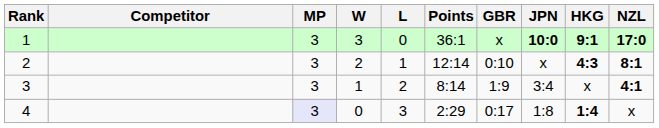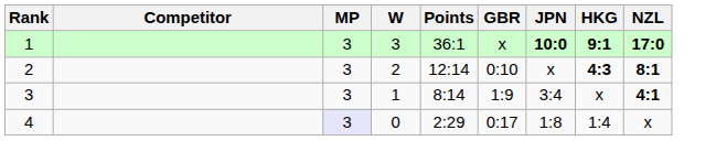 <table class="wikitable" style="text-align:center">
 <tr>
 <th>Rank</th>
 <th style="width:16em">Competitor</th>
 <th style="width:2.5em">MP</th>
 <th style="width:2.5em">W</th>
-<th style="width:2.5em">L</th>
 <th>Points</th>
 <th style="width:2.5em">GBR</th>
 <th style="width:2.5em">JPN</th>
 <th style="width:2.5em">HKG</th>
 <th style="width:2.5em">NZL</th>
 </tr>
 <tr style="background:#cfc;">
 <td>1</td>
 <td style="text-align:left"></td>
 <td>3</td>
 <td>3</td>
-<td>0</td>
 <td>36:1</td>
 <td>x</td>
 <td><strong>10:0</strong></td>
 <td><strong>9:1</strong></td>
 <td><strong>17:0</strong></td>
 </tr>
 <tr>
 <td>2</td>
 <td style="text-align:left"></td>
 <td>3</td>
 <td>2</td>
-<td>1</td>
 <td>12:14</td>
 <td>0:10</td>
 <td>x</td>
 <td><strong>4:3</strong></td>
 <td><strong>8:1</strong></td>
 </tr>
 <tr>
 <td>3</td>
 <td style="text-align:left"></td>
 <td>3</td>
 <td>1</td>
-<td>2</td>
 <td>8:14</td>
 <td>1:9</td>
 <td>3:4</td>
 <td>x</td>
 <td><strong>4:1</strong></td>
 </tr>
 <tr>
 <td>4</td>
 <td style="text-align:left"></td>
 <td style="background: lavender;">3</td>
 <td>0</td>
-<td>3</td>
 <td>2:29</td>
 <td>0:17</td>
 <td>1:8</td>
-<td><strong>1:4</strong></td>
+<td>1:4</td>
 <td>x</td>
 </tr>
 </table>
